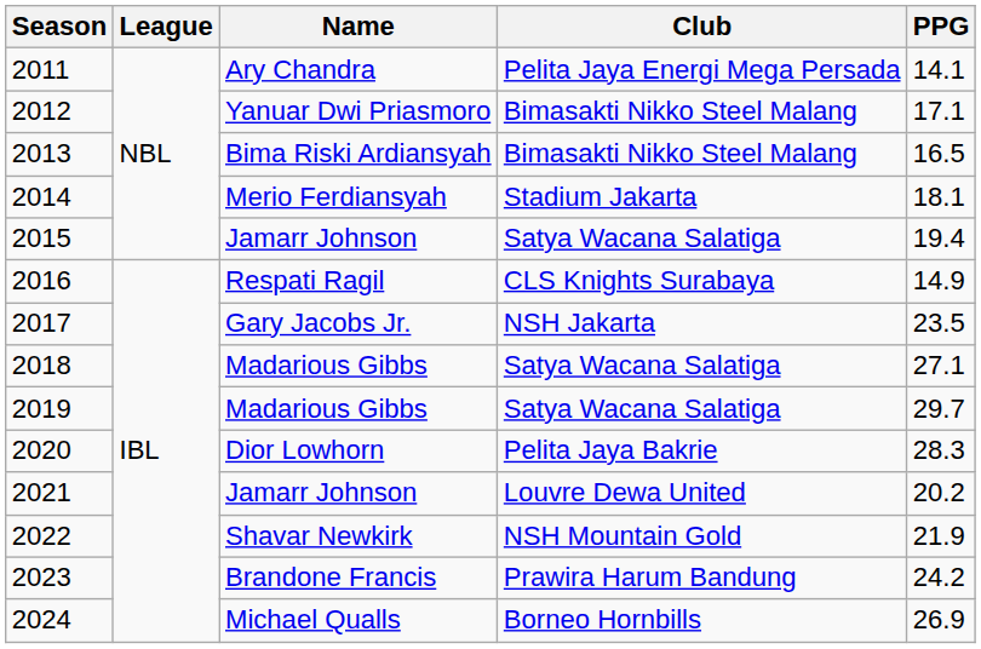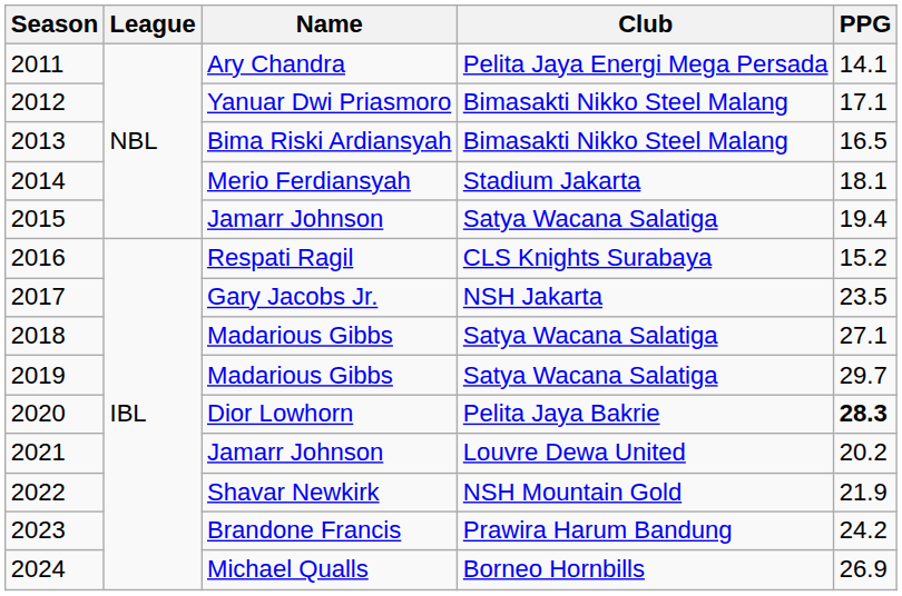 <table class="wikitable">
 <tr>
 <th>Season</th>
 <th>League</th>
 <th>Name</th>
 <th>Club</th>
 <th>PPG</th>
 </tr>
 <tr>
 <td>2011</td>
 <td rowspan="5">NBL</td>
 <td> <a href='#'>Ary Chandra</a></td>
 <td><a href='#'>Pelita Jaya Energi Mega Persada</a></td>
 <td>14.1</td>
 </tr>
 <tr>
 <td>2012</td>
 <td> <a href='#'>Yanuar Dwi Priasmoro</a></td>
 <td><a href='#'>Bimasakti Nikko Steel Malang</a></td>
 <td>17.1</td>
 </tr>
 <tr>
 <td>2013</td>
 <td> <a href='#'>Bima Riski Ardiansyah</a></td>
 <td><a href='#'>Bimasakti Nikko Steel Malang</a></td>
 <td>16.5</td>
 </tr>
 <tr>
 <td>2014</td>
 <td> <a href='#'>Merio Ferdiansyah</a></td>
 <td><a href='#'>Stadium Jakarta</a></td>
 <td>18.1</td>
 </tr>
 <tr>
 <td>2015</td>
 <td> <a href='#'>Jamarr Johnson</a></td>
 <td><a href='#'>Satya Wacana Salatiga</a></td>
 <td>19.4</td>
 </tr>
 <tr>
 <td>2016</td>
 <td rowspan="9">IBL</td>
 <td> <a href='#'>Respati Ragil</a></td>
 <td><a href='#'>CLS Knights Surabaya</a></td>
-<td>14.9</td>
+<td>15.2</td>
 </tr>
 <tr>
 <td>2017</td>
 <td> <a href='#'>Gary Jacobs Jr.</a></td>
 <td><a href='#'>NSH Jakarta</a></td>
 <td>23.5</td>
 </tr>
 <tr>
 <td>2018</td>
 <td> <a href='#'>Madarious Gibbs</a></td>
 <td><a href='#'>Satya Wacana Salatiga</a></td>
 <td>27.1</td>
 </tr>
 <tr>
 <td>2019</td>
 <td> <a href='#'>Madarious Gibbs</a></td>
 <td><a href='#'>Satya Wacana Salatiga</a></td>
 <td>29.7</td>
 </tr>
 <tr>
 <td>2020</td>
 <td> <a href='#'>Dior Lowhorn</a></td>
 <td><a href='#'>Pelita Jaya Bakrie</a></td>
-<td>28.3</td>
+<td><strong>28.3</strong></td>
 </tr>
 <tr>
 <td>2021</td>
 <td> <a href='#'>Jamarr Johnson</a></td>
 <td><a href='#'>Louvre Dewa United</a></td>
 <td>20.2</td>
 </tr>
 <tr>
 <td>2022</td>
 <td> <a href='#'>Shavar Newkirk</a></td>
 <td><a href='#'>NSH Mountain Gold</a></td>
 <td>21.9</td>
 </tr>
 <tr>
 <td>2023</td>
 <td> <a href='#'>Brandone Francis</a></td>
 <td><a href='#'>Prawira Harum Bandung</a></td>
 <td>24.2</td>
 </tr>
 <tr>
 <td>2024</td>
 <td> <a href='#'>Michael Qualls</a></td>
 <td><a href='#'>Borneo Hornbills</a></td>
 <td>26.9</td>
 </tr>
 </table>
